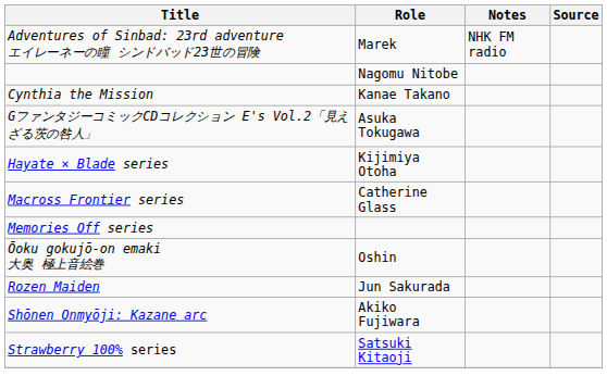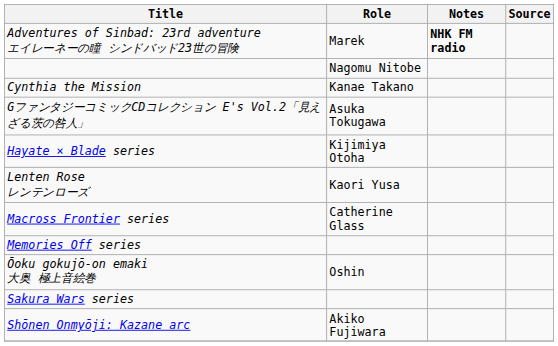 <table class="wikitable sortable plainrowheaders">
 <tr>
 <th>Title</th>
 <th>Role</th>
 <th class="unsortable">Notes</th>
 <th class="unsortable">Source</th>
 </tr>
 <tr>
 <td><em>Adventures of Sinbad: 23rd adventure<br>エイレーネーの瞳 シンドバッド23世の冒険</em></td>
 <td>Marek</td>
-<td>NHK FM radio</td>
+<td><strong>NHK FM radio</strong></td>
 <td></td>
 </tr>
 <tr>
 <td></td>
 <td>Nagomu Nitobe</td>
 <td></td>
 <td></td>
 </tr>
 <tr>
 <td><em>Cynthia the Mission</em></td>
 <td>Kanae Takano</td>
 <td></td>
 <td></td>
 </tr>
 <tr>
 <td><em>GファンタジーコミックCDコレクション E's Vol.2「見えざる茨の咎人」</em></td>
 <td>Asuka Tokugawa</td>
 <td></td>
 <td></td>
 </tr>
 <tr>
 <td><em><a href='#'>Hayate × Blade</a> series</em></td>
 <td>Kijimiya Otoha</td>
 <td></td>
 <td></td>
 </tr>
 <tr>
+<td><em>Lenten Rose<br>レンテンローズ</em></td>
+<td>Kaori Yusa</td>
+<td></td>
+<td></td>
+</tr>
+<tr>
 <td><em><a href='#'>Macross Frontier</a> series</em></td>
 <td>Catherine Glass</td>
 <td></td>
 <td></td>
 </tr>
 <tr>
 <td><em><a href='#'>Memories Off</a> series</em></td>
 <td></td>
 <td></td>
 <td></td>
 </tr>
 <tr>
 <td><em>Ōoku gokujō-on emaki<br>大奥 極上音絵巻</em></td>
 <td>Oshin</td>
 <td></td>
 <td></td>
 </tr>
 <tr>
-<td><em><a href='#'>Rozen Maiden</a></em></td>
-<td>Jun Sakurada</td>
+<td><em><a href='#'>Sakura Wars</a> series</em></td>
+<td></td>
 <td></td>
 <td></td>
 </tr>
 <tr>
 <td><em><a href='#'>Shōnen Onmyōji: Kazane arc</a></em></td>
 <td>Akiko Fujiwara</td>
 <td></td>
 <td></td>
 </tr>
 <tr>
-<td><em><a href='#'>Strawberry 100%</a></em> series</td>
-<td><a href='#'>Satsuki Kitaoji</a></td>
-<td></td>
-<td></td>
-</tr>
-<tr>
 </tr>
 </table>
